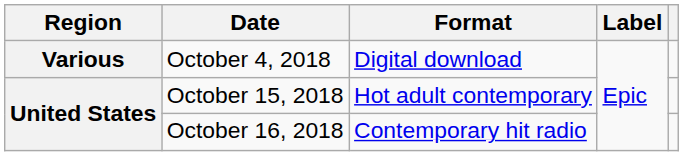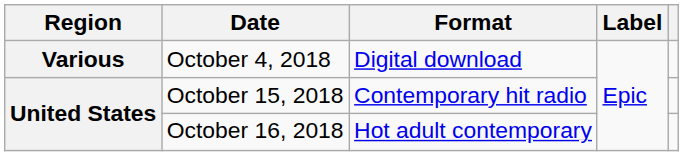 <table class="wikitable plainrowheaders">
 <tr>
 <th>Region</th>
 <th>Date</th>
 <th>Format</th>
 <th>Label</th>
 <th></th>
 </tr>
 <tr>
 <th scope="row">Various</th>
 <td>October 4, 2018</td>
 <td><a href='#'>Digital download</a></td>
 <td rowspan="3"><a href='#'>Epic</a></td>
 <td style="text-align:center;"></td>
 </tr>
 <tr>
 <th scope="row" rowspan=2>United States</th>
 <td>October 15, 2018</td>
-<td><a href='#'>Hot adult contemporary</a></td>
+<td><a href='#'>Contemporary hit radio</a></td>
 <td style="text-align:center;"></td>
 </tr>
 <tr>
 <td>October 16, 2018</td>
-<td><a href='#'>Contemporary hit radio</a></td>
+<td><a href='#'>Hot adult contemporary</a></td>
 <td style="text-align:center;"></td>
 </tr>
 </table>
